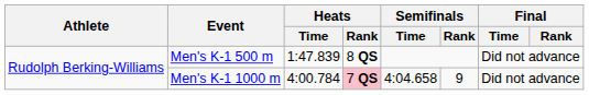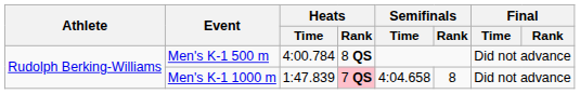 <table class="wikitable" style="font-size:90%">
 <tr>
 <th rowspan=2>Athlete</th>
 <th rowspan=2>Event</th>
 <th colspan=2>Heats</th>
 <th colspan=2>Semifinals</th>
 <th colspan=2>Final</th>
 </tr>
 <tr style="font-size:95%">
 <th>Time</th>
 <th>Rank</th>
 <th>Time</th>
 <th>Rank</th>
 <th>Time</th>
 <th>Rank</th>
 </tr>
 <tr align=center>
 <td align=left rowspan=2><a href='#'>Rudolph Berking-Williams</a></td>
 <td align=left><a href='#'>Men's K-1 500 m</a></td>
-<td>1:47.839</td>
+<td>4:00.784</td>
 <td>8 <strong>QS</strong></td>
 <td colspan=2></td>
 <td colspan=2>Did not advance</td>
 </tr>
 <tr align=center>
 <td align=left><a href='#'>Men's K-1 1000 m</a></td>
-<td>4:00.784</td>
+<td>1:47.839</td>
 <td style="background: pink;">7 <strong>QS</strong></td>
 <td>4:04.658</td>
-<td>9</td>
+<td>8</td>
 <td colspan=2>Did not advance</td>
 </tr>
 </table>
